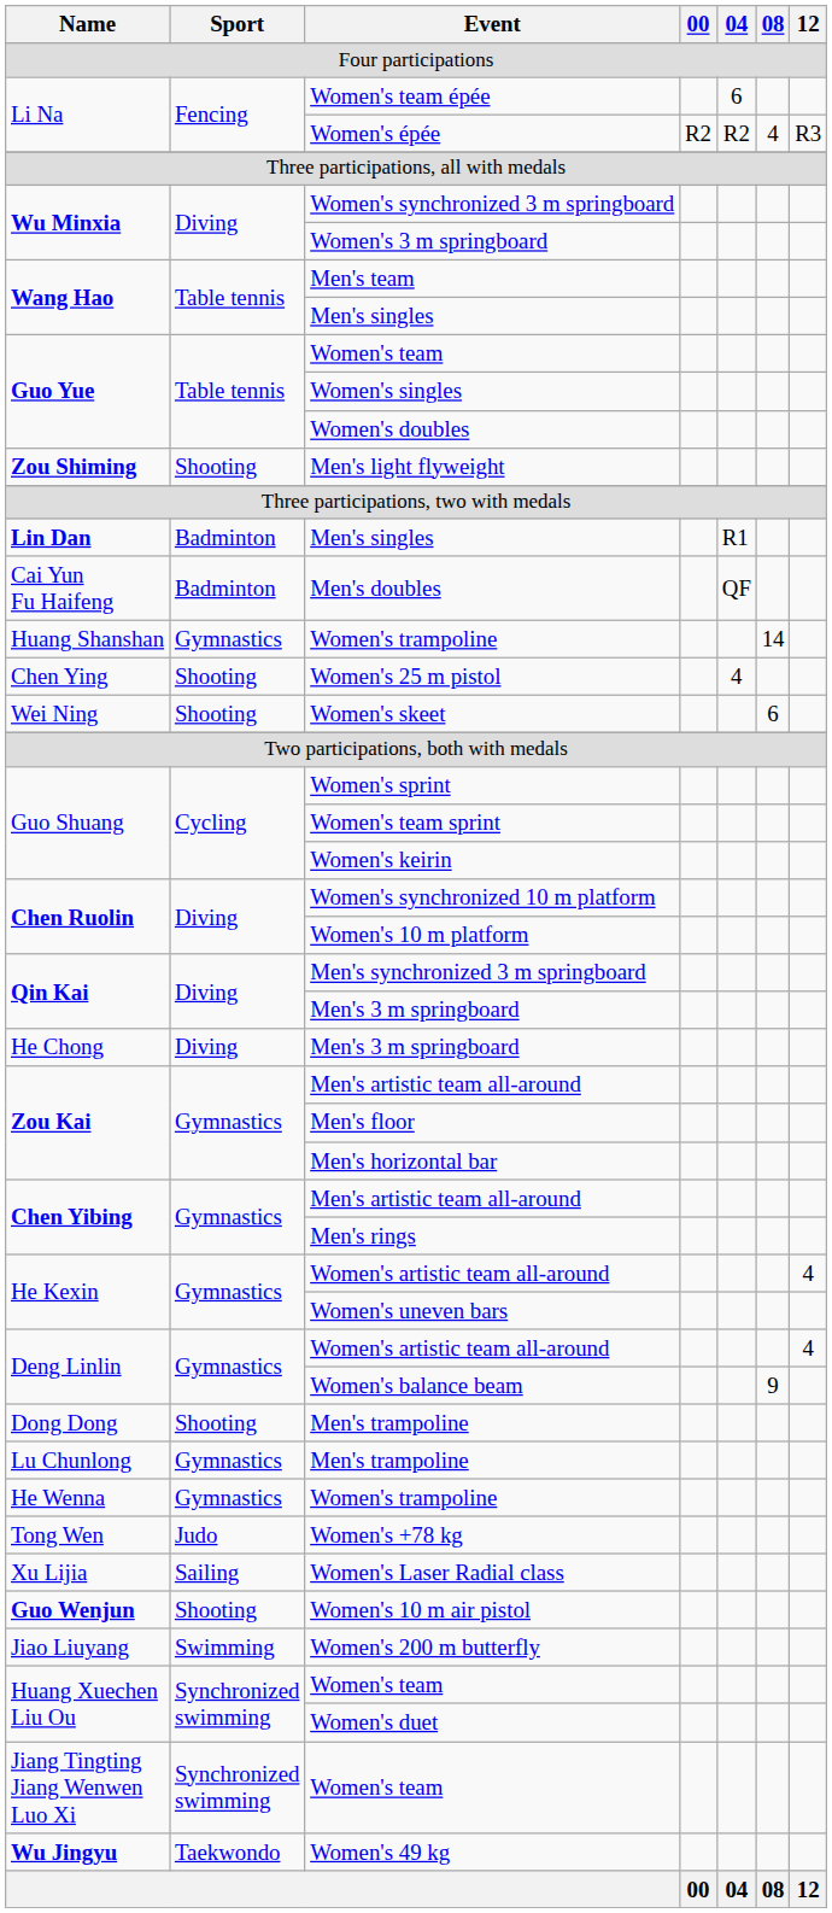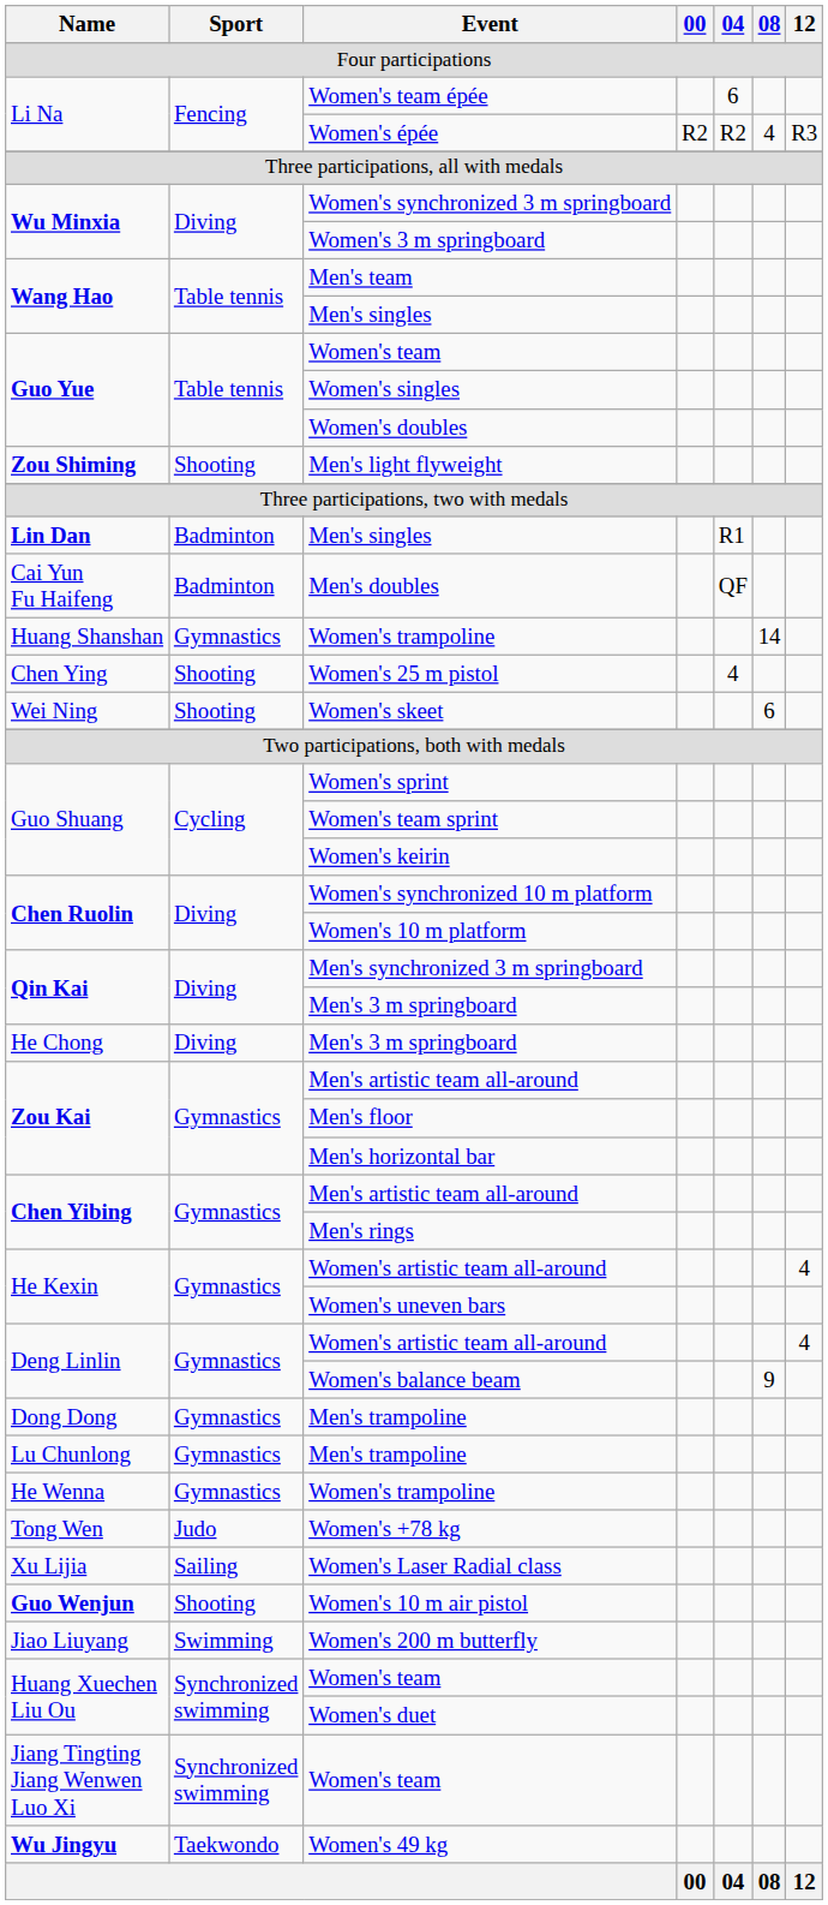 <table class="wikitable" style="font-size:95%">
 <tr>
 <th>Name</th>
 <th>Sport</th>
 <th>Event</th>
 <th><a href='#'>00</a></th>
 <th><a href='#'>04</a></th>
 <th><a href='#'>08</a></th>
 <th>12</th>
 </tr>
 <tr>
 </tr>
 <tr style="background:#ddd;">
 <td align=center colspan="7" style="font-size: 90%;">Four participations</td>
 </tr>
 <tr>
 <td align=left rowspan=2><a href='#'>Li Na</a></td>
 <td align=left rowspan=2><a href='#'>Fencing</a></td>
 <td><a href='#'>Women's team épée</a></td>
 <td></td>
 <td align=center>6</td>
 <td></td>
 <td></td>
 </tr>
 <tr>
 <td><a href='#'>Women's épée</a></td>
 <td align=center>R2</td>
 <td align=center>R2</td>
 <td align=center>4</td>
 <td align=center>R3</td>
 </tr>
 <tr>
 </tr>
 <tr style="background:#ddd;">
 <td align=center colspan="7" style="font-size: 90%;">Three participations, all with medals</td>
 </tr>
 <tr>
 <td align=left rowspan=2><strong><a href='#'>Wu Minxia</a></strong></td>
 <td align=left rowspan=2><a href='#'>Diving</a></td>
 <td><a href='#'>Women's synchronized 3 m springboard</a></td>
 <td></td>
 <td></td>
 <td></td>
 <td></td>
 </tr>
 <tr>
 <td><a href='#'>Women's 3 m springboard</a></td>
 <td></td>
 <td></td>
 <td></td>
 <td></td>
 </tr>
 <tr>
 <td align=left rowspan=2><strong><a href='#'>Wang Hao</a></strong></td>
 <td align=left rowspan=2><a href='#'>Table tennis</a></td>
 <td><a href='#'>Men's team</a></td>
 <td></td>
 <td></td>
 <td></td>
 <td></td>
 </tr>
 <tr>
 <td><a href='#'>Men's singles</a></td>
 <td></td>
 <td></td>
 <td></td>
 <td></td>
 </tr>
 <tr>
 <td align=left rowspan=3><strong><a href='#'>Guo Yue</a></strong></td>
 <td align=left rowspan=3><a href='#'>Table tennis</a></td>
 <td><a href='#'>Women's team</a></td>
 <td></td>
 <td></td>
 <td></td>
 <td></td>
 </tr>
 <tr>
 <td><a href='#'>Women's singles</a></td>
 <td></td>
 <td></td>
 <td></td>
 <td></td>
 </tr>
 <tr>
 <td><a href='#'>Women's doubles</a></td>
 <td></td>
 <td></td>
 <td></td>
 <td></td>
 </tr>
 <tr>
 <td><strong><a href='#'>Zou Shiming</a></strong></td>
 <td><a href='#'>Shooting</a></td>
 <td><a href='#'>Men's light flyweight</a></td>
 <td></td>
 <td></td>
 <td></td>
 <td></td>
 </tr>
 <tr>
 </tr>
 <tr style="background:#ddd;">
 <td align=center colspan="7" style="font-size: 90%;">Three participations, two with medals</td>
 </tr>
 <tr>
 <td><strong><a href='#'>Lin Dan</a></strong></td>
 <td><a href='#'>Badminton</a></td>
 <td><a href='#'>Men's singles</a></td>
 <td></td>
 <td>R1</td>
 <td></td>
 <td></td>
 </tr>
 <tr>
 <td><a href='#'>Cai Yun</a><br> <a href='#'>Fu Haifeng</a></td>
 <td><a href='#'>Badminton</a></td>
 <td><a href='#'>Men's doubles</a></td>
 <td></td>
 <td>QF</td>
 <td></td>
 <td></td>
 </tr>
 <tr>
 <td><a href='#'>Huang Shanshan</a></td>
 <td><a href='#'>Gymnastics</a></td>
 <td><a href='#'>Women's trampoline</a></td>
 <td></td>
 <td></td>
 <td align=center>14</td>
 <td></td>
 </tr>
 <tr>
 <td><a href='#'>Chen Ying</a></td>
 <td><a href='#'>Shooting</a></td>
 <td><a href='#'>Women's 25 m pistol</a></td>
 <td></td>
 <td align=center>4</td>
 <td></td>
 <td></td>
 </tr>
 <tr>
 <td><a href='#'>Wei Ning</a></td>
 <td><a href='#'>Shooting</a></td>
 <td><a href='#'>Women's skeet</a></td>
 <td></td>
 <td></td>
 <td align=center>6</td>
 <td></td>
 </tr>
 <tr>
 </tr>
 <tr style="background:#ddd;">
 <td align=center colspan="7" style="font-size: 90%;">Two participations, both with medals</td>
 </tr>
 <tr>
 <td align=left rowspan=3><a href='#'>Guo Shuang</a></td>
 <td align=left rowspan=3><a href='#'>Cycling</a></td>
 <td><a href='#'>Women's sprint</a></td>
 <td></td>
 <td></td>
 <td></td>
 <td></td>
 </tr>
 <tr>
 <td><a href='#'>Women's team sprint</a></td>
 <td></td>
 <td></td>
 <td></td>
 <td></td>
 </tr>
 <tr>
 <td><a href='#'>Women's keirin</a></td>
 <td></td>
 <td></td>
 <td></td>
 <td></td>
 </tr>
 <tr>
 <td align=left rowspan=2><strong><a href='#'>Chen Ruolin</a></strong></td>
 <td align=left rowspan=2><a href='#'>Diving</a></td>
 <td><a href='#'>Women's synchronized 10 m platform</a></td>
 <td></td>
 <td></td>
 <td></td>
 <td></td>
 </tr>
 <tr>
 <td><a href='#'>Women's 10 m platform</a></td>
 <td></td>
 <td></td>
 <td></td>
 <td></td>
 </tr>
 <tr>
 <td align=left rowspan=2><strong><a href='#'>Qin Kai</a></strong></td>
 <td align=left rowspan=2><a href='#'>Diving</a></td>
 <td><a href='#'>Men's synchronized 3 m springboard</a></td>
 <td></td>
 <td></td>
 <td></td>
 <td></td>
 </tr>
 <tr>
 <td><a href='#'>Men's 3 m springboard</a></td>
 <td></td>
 <td></td>
 <td></td>
 <td></td>
 </tr>
 <tr>
 <td><a href='#'>He Chong</a></td>
 <td><a href='#'>Diving</a></td>
 <td><a href='#'>Men's 3 m springboard</a></td>
 <td></td>
 <td></td>
 <td></td>
 <td></td>
 </tr>
 <tr>
 <td align=left rowspan=3><strong><a href='#'>Zou Kai</a></strong></td>
 <td align=left rowspan=3><a href='#'>Gymnastics</a></td>
 <td><a href='#'>Men's artistic team all-around</a></td>
 <td></td>
 <td></td>
 <td></td>
 <td></td>
 </tr>
 <tr>
 <td><a href='#'>Men's floor</a></td>
 <td></td>
 <td></td>
 <td></td>
 <td></td>
 </tr>
 <tr>
 <td><a href='#'>Men's horizontal bar</a></td>
 <td></td>
 <td></td>
 <td></td>
 <td></td>
 </tr>
 <tr>
 <td align=left rowspan=2><strong><a href='#'>Chen Yibing</a></strong></td>
 <td align=left rowspan=2><a href='#'>Gymnastics</a></td>
 <td><a href='#'>Men's artistic team all-around</a></td>
 <td></td>
 <td></td>
 <td></td>
 <td></td>
 </tr>
 <tr>
 <td><a href='#'>Men's rings</a></td>
 <td></td>
 <td></td>
 <td></td>
 <td></td>
 </tr>
 <tr>
 <td align=left rowspan=2><a href='#'>He Kexin</a></td>
 <td align=left rowspan=2><a href='#'>Gymnastics</a></td>
 <td><a href='#'>Women's artistic team all-around</a></td>
 <td></td>
 <td></td>
 <td></td>
 <td align=center>4</td>
 </tr>
 <tr>
 <td><a href='#'>Women's uneven bars</a></td>
 <td></td>
 <td></td>
 <td></td>
 <td></td>
 </tr>
 <tr>
 <td align=left rowspan=2><a href='#'>Deng Linlin</a></td>
 <td align=left rowspan=2><a href='#'>Gymnastics</a></td>
 <td><a href='#'>Women's artistic team all-around</a></td>
 <td></td>
 <td></td>
 <td></td>
 <td align=center>4</td>
 </tr>
 <tr>
 <td><a href='#'>Women's balance beam</a></td>
 <td></td>
 <td></td>
 <td align=center>9</td>
 <td></td>
 </tr>
 <tr>
 <td><a href='#'>Dong Dong</a></td>
-<td><a href='#'>Shooting</a></td>
+<td><a href='#'>Gymnastics</a></td>
 <td><a href='#'>Men's trampoline</a></td>
 <td></td>
 <td></td>
 <td></td>
 <td></td>
 </tr>
 <tr>
 <td><a href='#'>Lu Chunlong</a></td>
 <td><a href='#'>Gymnastics</a></td>
 <td><a href='#'>Men's trampoline</a></td>
 <td></td>
 <td></td>
 <td></td>
 <td></td>
 </tr>
 <tr>
 <td><a href='#'>He Wenna</a></td>
 <td><a href='#'>Gymnastics</a></td>
 <td><a href='#'>Women's trampoline</a></td>
 <td></td>
 <td></td>
 <td></td>
 <td></td>
 </tr>
 <tr>
 <td><a href='#'>Tong Wen</a></td>
 <td><a href='#'>Judo</a></td>
 <td><a href='#'>Women's +78 kg</a></td>
 <td></td>
 <td></td>
 <td></td>
 <td></td>
 </tr>
 <tr>
 <td><a href='#'>Xu Lijia</a></td>
 <td><a href='#'>Sailing</a></td>
 <td><a href='#'>Women's Laser Radial class</a></td>
 <td></td>
 <td></td>
 <td></td>
 <td></td>
 </tr>
 <tr>
 <td><strong><a href='#'>Guo Wenjun</a></strong></td>
 <td><a href='#'>Shooting</a></td>
 <td><a href='#'>Women's 10 m air pistol</a></td>
 <td></td>
 <td></td>
 <td></td>
 <td></td>
 </tr>
 <tr>
 <td><a href='#'>Jiao Liuyang</a></td>
 <td><a href='#'>Swimming</a></td>
 <td><a href='#'>Women's 200 m butterfly</a></td>
 <td></td>
 <td></td>
 <td></td>
 <td></td>
 </tr>
 <tr>
 <td align=left rowspan=2><a href='#'>Huang Xuechen</a> <br> <a href='#'>Liu Ou</a></td>
 <td align=left rowspan=2><a href='#'>Synchronized <br> swimming</a></td>
 <td><a href='#'>Women's team</a></td>
 <td></td>
 <td></td>
 <td></td>
 <td></td>
 </tr>
 <tr>
 <td><a href='#'>Women's duet</a></td>
 <td></td>
 <td></td>
 <td></td>
 <td></td>
 </tr>
 <tr>
 <td><a href='#'>Jiang Tingting</a> <br> <a href='#'>Jiang Wenwen</a> <br> <a href='#'>Luo Xi</a></td>
 <td><a href='#'>Synchronized <br> swimming</a></td>
 <td><a href='#'>Women's team</a></td>
 <td></td>
 <td></td>
 <td></td>
 <td></td>
 </tr>
 <tr>
 <td><strong><a href='#'>Wu Jingyu</a></strong></td>
 <td><a href='#'>Taekwondo</a></td>
 <td><a href='#'>Women's 49 kg</a></td>
 <td></td>
 <td></td>
 <td></td>
 <td></td>
 </tr>
 <tr>
 <th colspan=3></th>
 <th>00</th>
 <th>04</th>
 <th>08</th>
 <th>12</th>
 </tr>
 <tr>
 </tr>
 </table>
